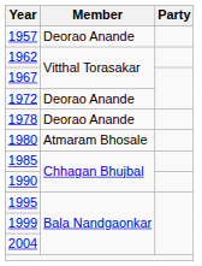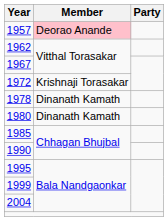 <table class=wikitable>
 <tr>
 <th>Year</th>
 <th>Member</th>
 <th colspan="2">Party</th>
 </tr>
 <tr>
 <td><a href='#'>1957</a></td>
-<td>Deorao Anande</td>
+<td style="background: pink;">Deorao Anande</td>
 <td></td>
 </tr>
 <tr>
 <td><a href='#'>1962</a></td>
 <td rowspan="2">Vitthal Torasakar</td>
 <td></td>
 </tr>
 <tr>
 <td><a href='#'>1967</a></td>
 </tr>
 <tr>
 <td><a href='#'>1972</a></td>
-<td>Deorao Anande</td>
+<td>Krishnaji Torasakar</td>
 </tr>
 <tr>
 <td><a href='#'>1978</a></td>
-<td>Deorao Anande</td>
+<td>Dinanath Kamath</td>
 <td></td>
 </tr>
 <tr>
 <td><a href='#'>1980</a></td>
-<td>Atmaram Bhosale</td>
+<td>Dinanath Kamath</td>
 <td></td>
 </tr>
 <tr>
 <td><a href='#'>1985</a></td>
 <td rowspan="2"><a href='#'>Chhagan Bhujbal</a></td>
 <td></td>
 </tr>
 <tr>
 <td><a href='#'>1990</a></td>
 <td></td>
 </tr>
 <tr>
 <td><a href='#'>1995</a></td>
 <td rowspan="3"><a href='#'>Bala Nandgaonkar</a></td>
 </tr>
 <tr>
 <td><a href='#'>1999</a></td>
 </tr>
 <tr>
 <td><a href='#'>2004</a></td>
 </tr>
 <tr>
 <td colspan="4"></td>
 </tr>
 </table>
